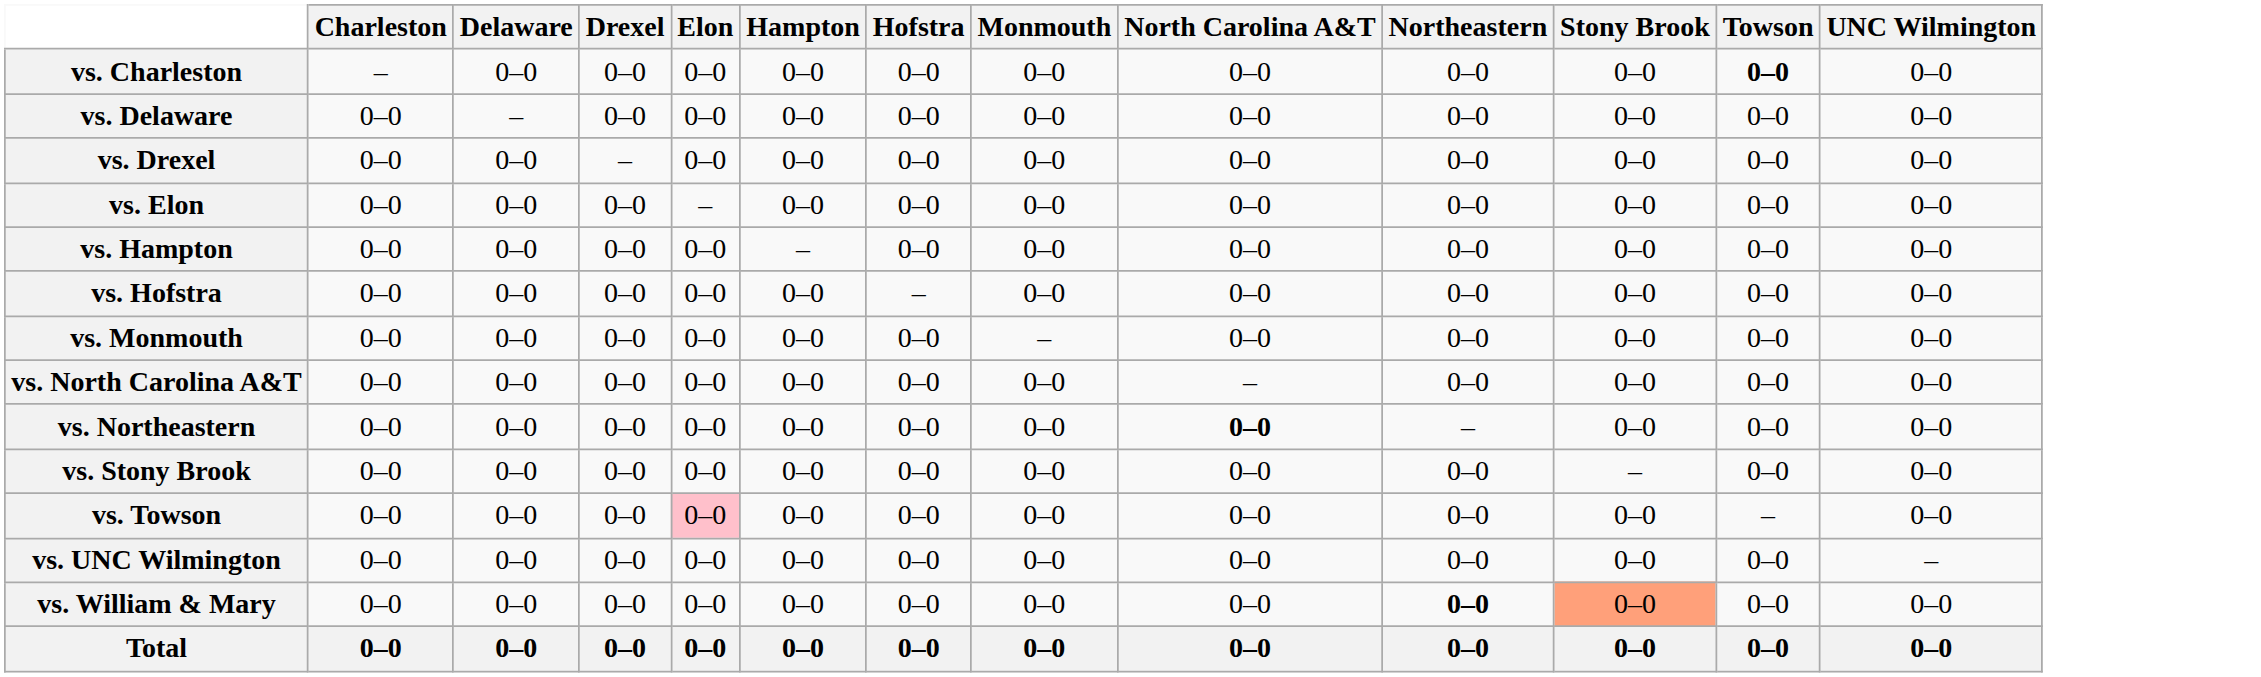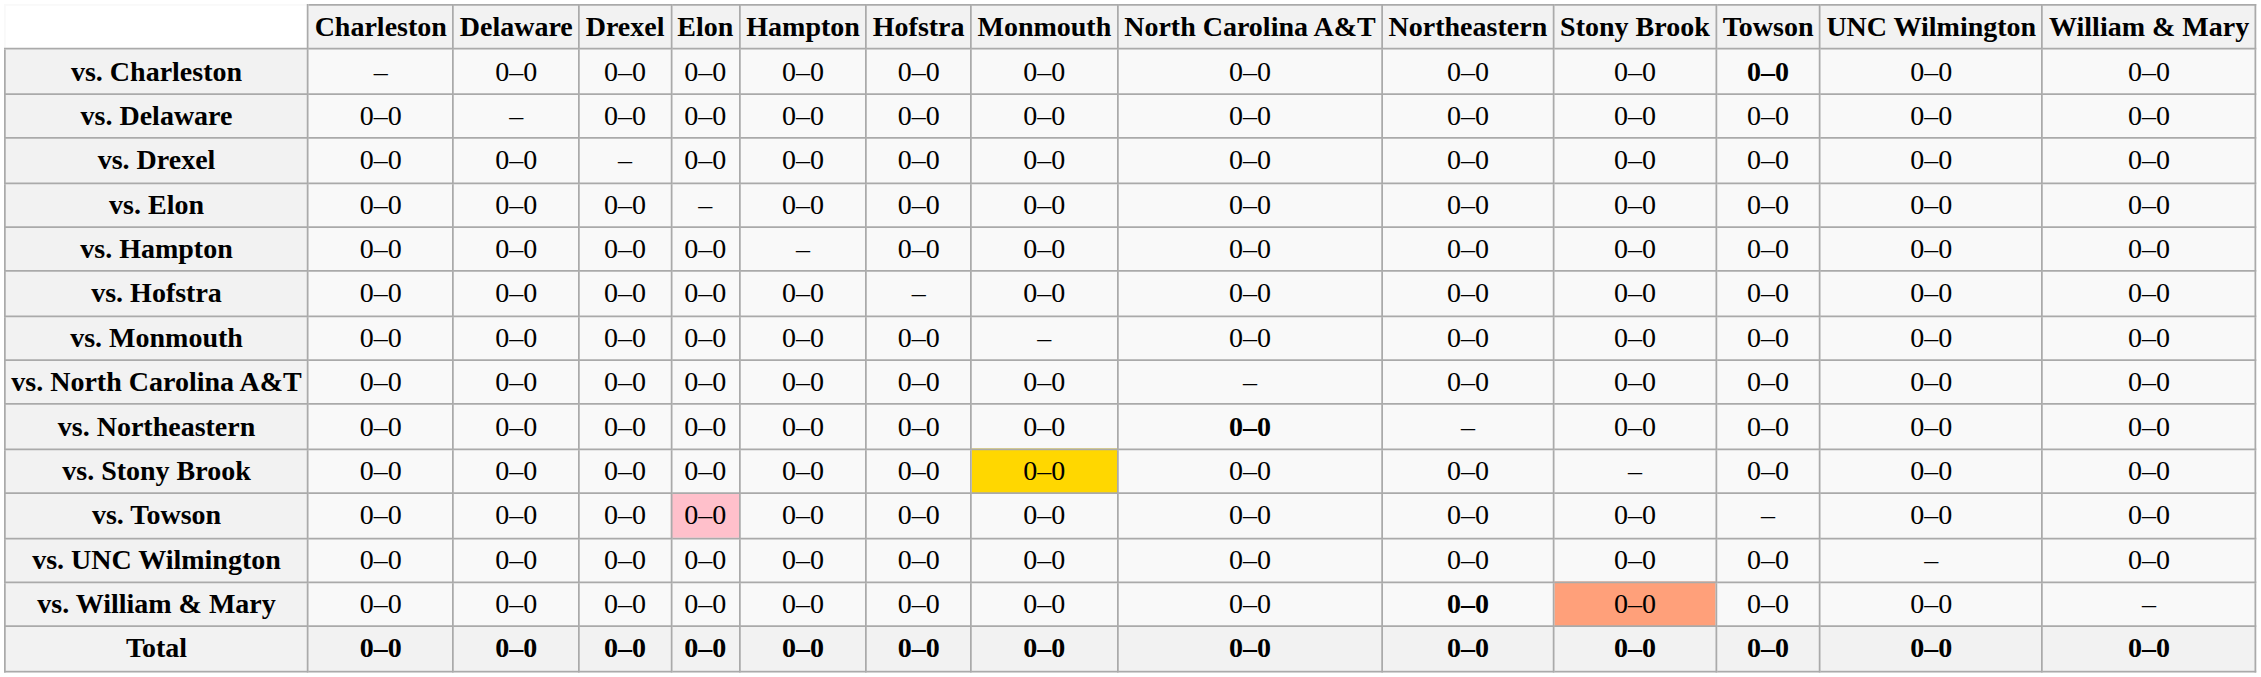 <table class="wikitable" style="white-space:nowrap;font-size:100%;">
 <tr>
 <th colspan=1 style="background:white; border-top-style:hidden; border-left-style:hidden;"   width=75> </th>
 <th style=>Charleston</th>
 <th style=>Delaware</th>
 <th style=>Drexel</th>
 <th style=>Elon</th>
 <th style=>Hampton</th>
 <th style=>Hofstra</th>
 <th style=>Monmouth</th>
 <th style=>North Carolina A&T</th>
 <th style=>Northeastern</th>
 <th style=>Stony Brook</th>
 <th style=>Towson</th>
 <th style=>UNC Wilmington</th>
+<th style=>William & Mary</th>
 </tr>
 <tr style="text-align:center;">
 <th>vs. Charleston</th>
 <td>–</td>
 <td>0–0</td>
 <td>0–0</td>
 <td>0–0</td>
 <td>0–0</td>
 <td>0–0</td>
 <td>0–0</td>
 <td>0–0</td>
 <td>0–0</td>
 <td>0–0</td>
 <td><strong>0–0</strong></td>
 <td>0–0</td>
+<td>0–0</td>
 </tr>
 <tr style="text-align:center;">
 <th>vs. Delaware</th>
 <td>0–0</td>
 <td>–</td>
+<td>0–0</td>
 <td>0–0</td>
 <td>0–0</td>
 <td>0–0</td>
 <td>0–0</td>
 <td>0–0</td>
 <td>0–0</td>
 <td>0–0</td>
 <td>0–0</td>
 <td>0–0</td>
 <td>0–0</td>
 </tr>
 <tr style="text-align:center;">
 <th>vs. Drexel</th>
 <td>0–0</td>
 <td>0–0</td>
 <td>–</td>
 <td>0–0</td>
 <td>0–0</td>
 <td>0–0</td>
 <td>0–0</td>
 <td>0–0</td>
 <td>0–0</td>
 <td>0–0</td>
 <td>0–0</td>
 <td>0–0</td>
+<td>0–0</td>
 </tr>
 <tr style="text-align:center;">
 <th>vs. Elon</th>
 <td>0–0</td>
 <td>0–0</td>
 <td>0–0</td>
 <td>–</td>
+<td>0–0</td>
 <td>0–0</td>
 <td>0–0</td>
 <td>0–0</td>
 <td>0–0</td>
 <td>0–0</td>
 <td>0–0</td>
 <td>0–0</td>
 <td>0–0</td>
 </tr>
 <tr style="text-align:center;">
 <th>vs. Hampton</th>
 <td>0–0</td>
 <td>0–0</td>
 <td>0–0</td>
 <td>0–0</td>
 <td>–</td>
 <td>0–0</td>
 <td>0–0</td>
 <td>0–0</td>
 <td>0–0</td>
 <td>0–0</td>
 <td>0–0</td>
 <td>0–0</td>
+<td>0–0</td>
 </tr>
 <tr style="text-align:center;">
 <th>vs. Hofstra</th>
 <td>0–0</td>
 <td>0–0</td>
 <td>0–0</td>
 <td>0–0</td>
 <td>0–0</td>
 <td>–</td>
+<td>0–0</td>
 <td>0–0</td>
 <td>0–0</td>
 <td>0–0</td>
 <td>0–0</td>
 <td>0–0</td>
 <td>0–0</td>
 </tr>
 <tr style="text-align:center;">
 <th>vs. Monmouth</th>
 <td>0–0</td>
 <td>0–0</td>
 <td>0–0</td>
 <td>0–0</td>
 <td>0–0</td>
 <td>0–0</td>
 <td>–</td>
 <td>0–0</td>
 <td>0–0</td>
 <td>0–0</td>
 <td>0–0</td>
 <td>0–0</td>
+<td>0–0</td>
 </tr>
 <tr style="text-align:center;">
 <th>vs. North Carolina A&T</th>
 <td>0–0</td>
 <td>0–0</td>
 <td>0–0</td>
 <td>0–0</td>
 <td>0–0</td>
 <td>0–0</td>
 <td>0–0</td>
 <td>–</td>
+<td>0–0</td>
 <td>0–0</td>
 <td>0–0</td>
 <td>0–0</td>
 <td>0–0</td>
 </tr>
 <tr style="text-align:center;">
 <th>vs. Northeastern</th>
 <td>0–0</td>
 <td>0–0</td>
 <td>0–0</td>
 <td>0–0</td>
 <td>0–0</td>
 <td>0–0</td>
 <td>0–0</td>
 <td><strong>0–0</strong></td>
 <td>–</td>
 <td>0–0</td>
 <td>0–0</td>
 <td>0–0</td>
+<td>0–0</td>
 </tr>
 <tr style="text-align:center;">
 <th>vs. Stony Brook</th>
 <td>0–0</td>
 <td>0–0</td>
 <td>0–0</td>
 <td>0–0</td>
 <td>0–0</td>
 <td>0–0</td>
-<td>0–0</td>
+<td style="background: gold;">0–0</td>
 <td>0–0</td>
 <td>0–0</td>
 <td>–</td>
+<td>0–0</td>
 <td>0–0</td>
 <td>0–0</td>
 </tr>
 <tr style="text-align:center;">
 <th>vs. Towson</th>
 <td>0–0</td>
 <td>0–0</td>
 <td>0–0</td>
 <td style="background: pink;">0–0</td>
 <td>0–0</td>
 <td>0–0</td>
 <td>0–0</td>
 <td>0–0</td>
 <td>0–0</td>
 <td>0–0</td>
 <td>–</td>
 <td>0–0</td>
+<td>0–0</td>
 </tr>
 <tr style="text-align:center;">
 <th>vs. UNC Wilmington</th>
 <td>0–0</td>
 <td>0–0</td>
 <td>0–0</td>
 <td>0–0</td>
 <td>0–0</td>
 <td>0–0</td>
 <td>0–0</td>
 <td>0–0</td>
 <td>0–0</td>
 <td>0–0</td>
 <td>0–0</td>
 <td>–</td>
+<td>0–0</td>
 </tr>
 <tr style="text-align:center;">
 <th>vs. William & Mary</th>
 <td>0–0</td>
 <td>0–0</td>
 <td>0–0</td>
 <td>0–0</td>
 <td>0–0</td>
 <td>0–0</td>
 <td>0–0</td>
 <td>0–0</td>
 <td><strong>0–0</strong></td>
 <td style="background: lightsalmon;">0–0</td>
 <td>0–0</td>
 <td>0–0</td>
+<td>–<br></td>
 </tr>
 <tr style="text-align:center;">
 <th>Total</th>
 <th>0–0</th>
 <th>0–0</th>
 <th>0–0</th>
 <th>0–0</th>
 <th>0–0</th>
 <th>0–0</th>
 <th>0–0</th>
 <th>0–0</th>
 <th>0–0</th>
 <th>0–0</th>
 <th>0–0</th>
 <th>0–0</th>
+<th>0–0</th>
 </tr>
 </table>
